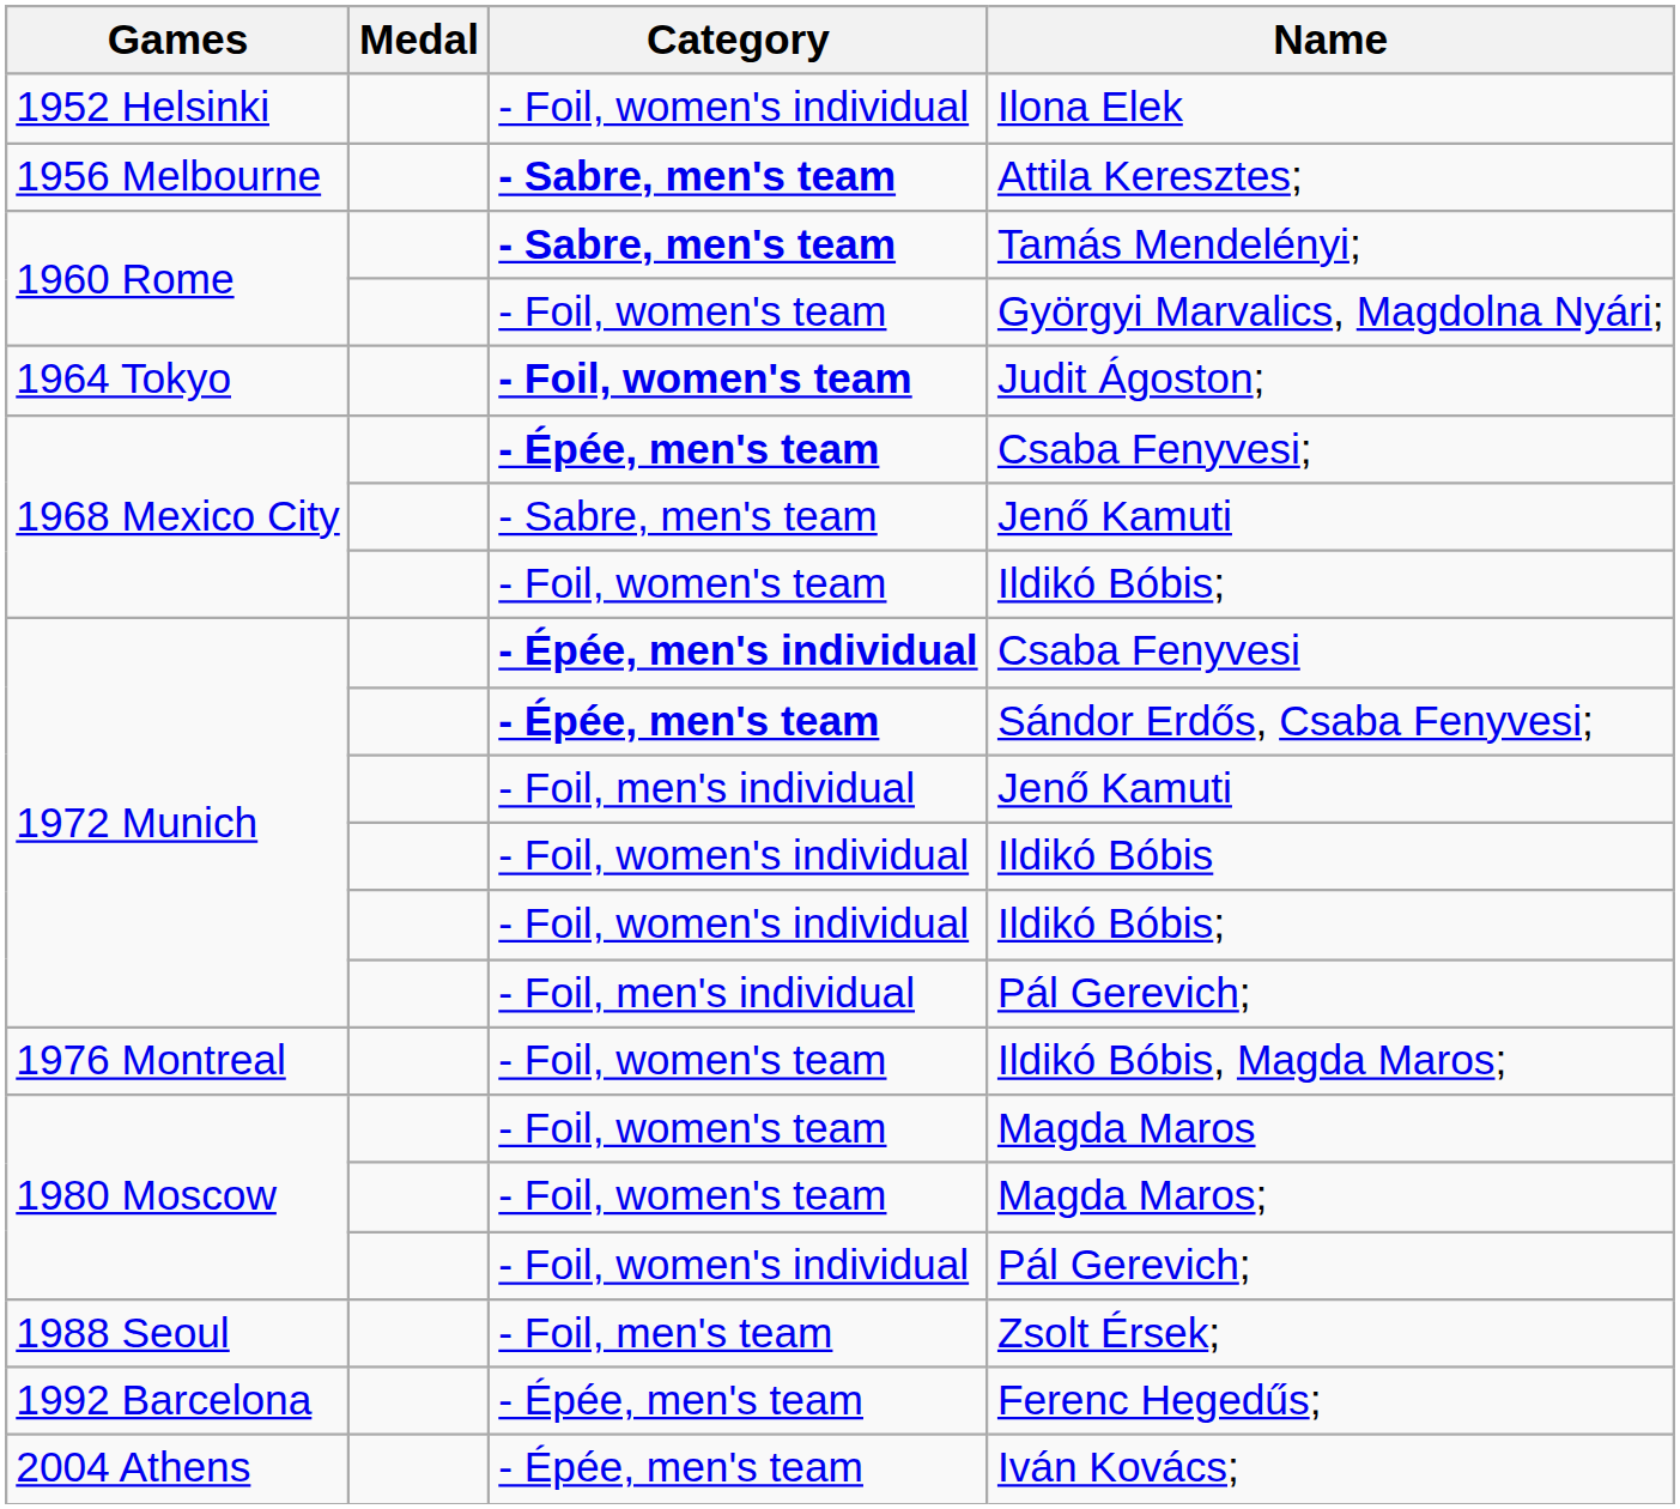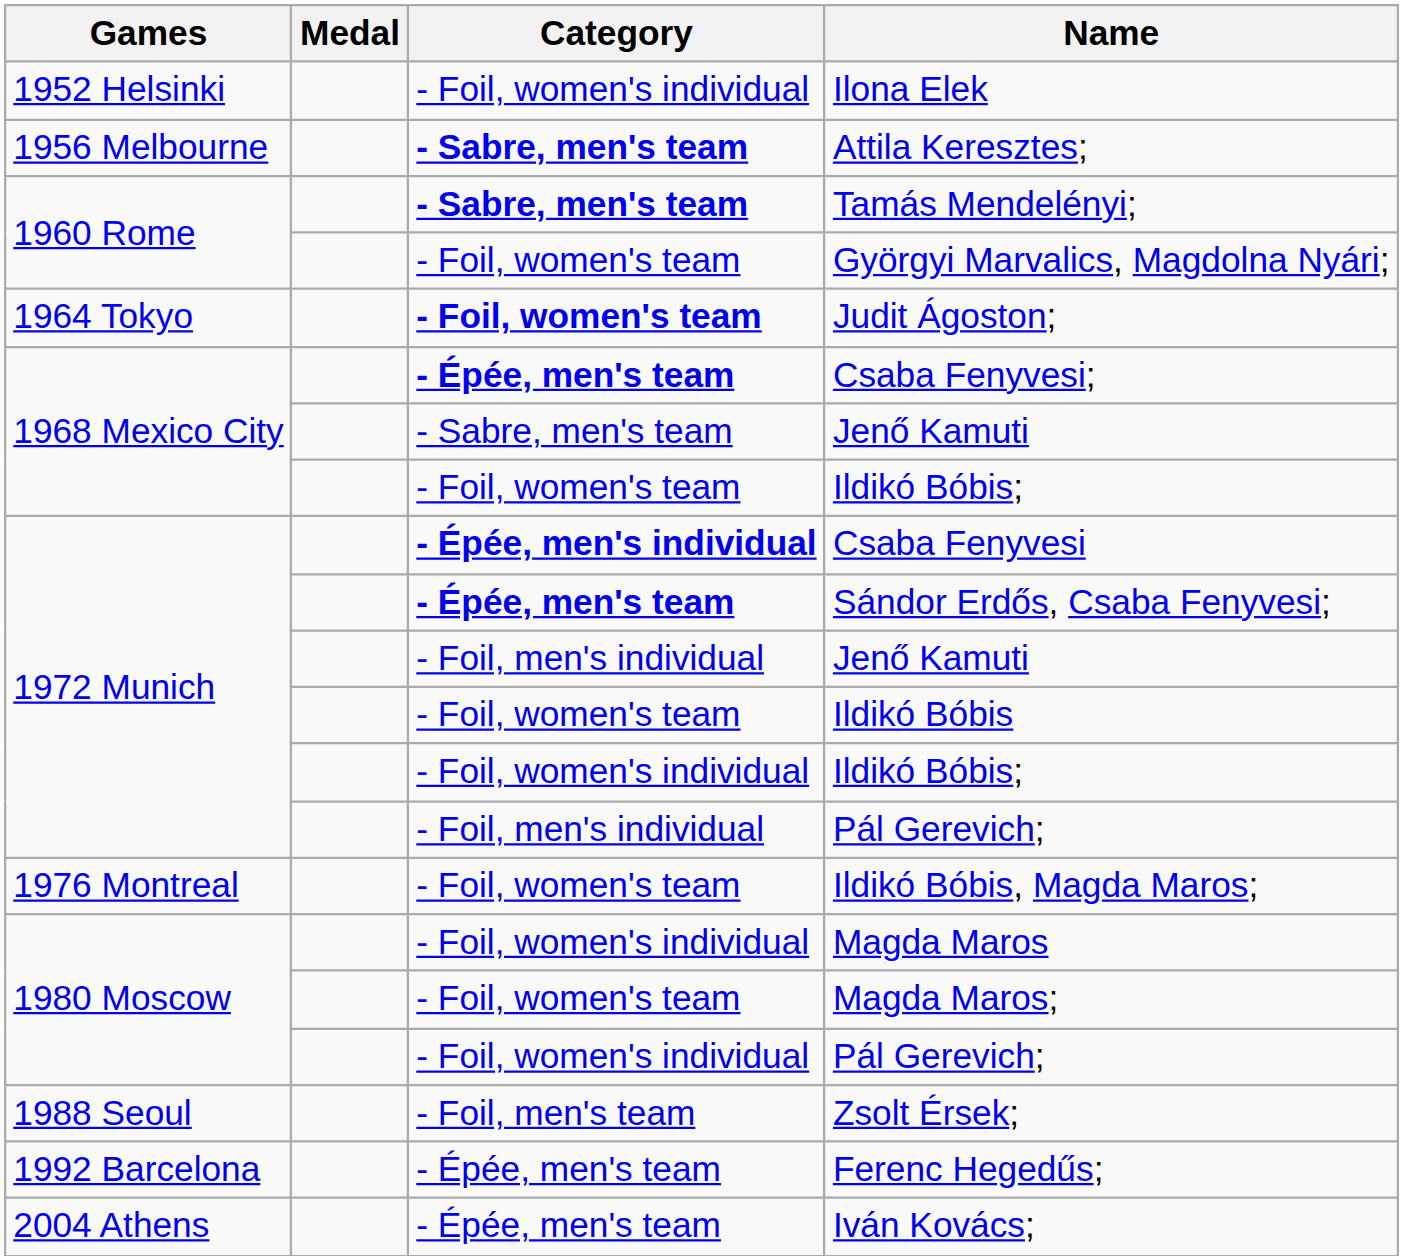 <table class="wikitable" style="text-align:left; font-size:98%;">
 <tr>
 <th>Games</th>
 <th>Medal</th>
 <th>Category</th>
 <th>Name</th>
 </tr>
 <tr>
 <td> <a href='#'>1952 Helsinki</a></td>
 <td></td>
 <td><a href='#'>- Foil, women's individual</a></td>
 <td><a href='#'>Ilona Elek</a></td>
 </tr>
 <tr>
 <td> <a href='#'>1956 Melbourne</a></td>
 <td></td>
 <td><strong><a href='#'>- Sabre, men's team</a></strong></td>
 <td><a href='#'>Attila Keresztes</a>; <em></em></td>
 </tr>
 <tr>
 <td rowspan="2"> <a href='#'>1960 Rome</a></td>
 <td></td>
 <td><strong><a href='#'>- Sabre, men's team</a></strong></td>
 <td><a href='#'>Tamás Mendelényi</a>; <em></em></td>
 </tr>
 <tr>
 <td></td>
 <td><a href='#'>- Foil, women's team</a></td>
 <td><a href='#'>Györgyi Marvalics</a>, <a href='#'>Magdolna Nyári</a>; <em></em></td>
 </tr>
 <tr>
 <td> <a href='#'>1964 Tokyo</a></td>
 <td></td>
 <td><strong><a href='#'>- Foil, women's team</a></strong></td>
 <td><a href='#'>Judit Ágoston</a>; <em></em></td>
 </tr>
 <tr>
 <td rowspan="3"> <a href='#'>1968 Mexico City</a></td>
 <td></td>
 <td><strong><a href='#'>- Épée, men's team</a></strong></td>
 <td><a href='#'>Csaba Fenyvesi</a>; <em></em></td>
 </tr>
 <tr>
 <td></td>
 <td><a href='#'>- Sabre, men's team</a></td>
 <td><a href='#'>Jenő Kamuti</a></td>
 </tr>
 <tr>
 <td></td>
 <td><a href='#'>- Foil, women's team</a></td>
 <td><a href='#'>Ildikó Bóbis</a>; <em></em></td>
 </tr>
 <tr>
 <td rowspan="6"> <a href='#'>1972 Munich</a></td>
 <td></td>
 <td><strong><a href='#'>- Épée, men's individual</a></strong></td>
 <td><a href='#'>Csaba Fenyvesi</a></td>
 </tr>
 <tr>
 <td></td>
 <td><strong><a href='#'>- Épée, men's team</a></strong></td>
 <td><a href='#'>Sándor Erdős</a>, <a href='#'>Csaba Fenyvesi</a>; <em></em></td>
 </tr>
 <tr>
 <td></td>
 <td><a href='#'>- Foil, men's individual</a></td>
 <td><a href='#'>Jenő Kamuti</a></td>
 </tr>
 <tr>
 <td></td>
-<td><a href='#'>- Foil, women's individual</a></td>
+<td><a href='#'>- Foil, women's team</a></td>
 <td><a href='#'>Ildikó Bóbis</a></td>
 </tr>
 <tr>
 <td></td>
 <td><a href='#'>- Foil, women's individual</a></td>
 <td><a href='#'>Ildikó Bóbis</a>; <em></em></td>
 </tr>
 <tr>
 <td></td>
 <td><a href='#'>- Foil, men's individual</a></td>
 <td><a href='#'>Pál Gerevich</a>; <em></em></td>
 </tr>
 <tr>
 <td> <a href='#'>1976 Montreal</a></td>
 <td></td>
 <td><a href='#'>- Foil, women's team</a></td>
 <td><a href='#'>Ildikó Bóbis</a>, <a href='#'>Magda Maros</a>; <em></em></td>
 </tr>
 <tr>
 <td rowspan="3"> <a href='#'>1980 Moscow</a></td>
 <td></td>
-<td><a href='#'>- Foil, women's team</a></td>
+<td><a href='#'>- Foil, women's individual</a></td>
 <td><a href='#'>Magda Maros</a></td>
 </tr>
 <tr>
 <td></td>
 <td><a href='#'>- Foil, women's team</a></td>
 <td><a href='#'>Magda Maros</a>; <em></em></td>
 </tr>
 <tr>
 <td></td>
 <td><a href='#'>- Foil, women's individual</a></td>
 <td><a href='#'>Pál Gerevich</a>; <em></em></td>
 </tr>
 <tr>
 <td> <a href='#'>1988 Seoul</a></td>
 <td></td>
 <td><a href='#'>- Foil, men's team</a></td>
 <td><a href='#'>Zsolt Érsek</a>; <em></em></td>
 </tr>
 <tr>
 <td> <a href='#'>1992 Barcelona</a></td>
 <td></td>
 <td><a href='#'>- Épée, men's team</a></td>
 <td><a href='#'>Ferenc Hegedűs</a>; <em></em></td>
 </tr>
 <tr>
 <td> <a href='#'>2004 Athens</a></td>
 <td></td>
 <td><a href='#'>- Épée, men's team</a></td>
 <td><a href='#'>Iván Kovács</a>; <em></em></td>
 </tr>
 </table>
